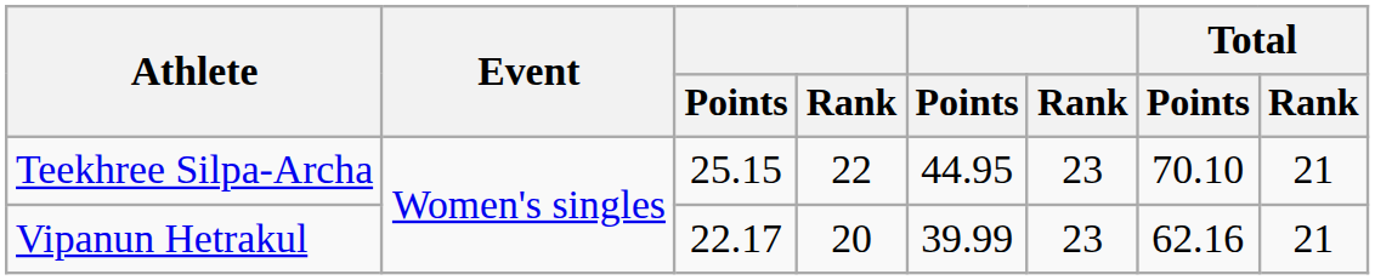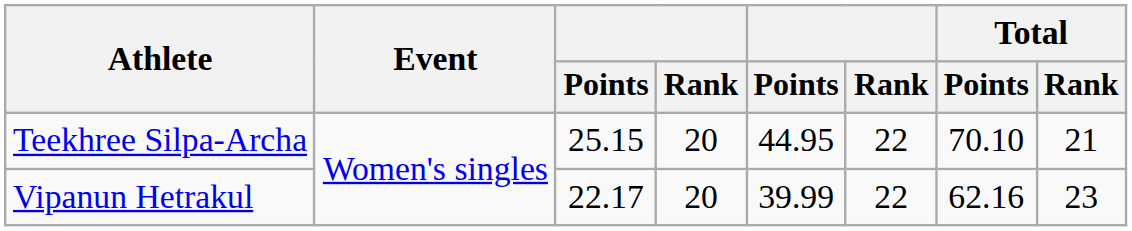 <table class=wikitable style=font-size:90%>
 <tr>
 <th rowspan=2>Athlete</th>
 <th rowspan=2>Event</th>
 <th colspan=2></th>
 <th colspan=2></th>
 <th colspan=2>Total</th>
 </tr>
 <tr style=font-size:95%>
 <th>Points</th>
 <th>Rank</th>
 <th>Points</th>
 <th>Rank</th>
 <th>Points</th>
 <th>Rank</th>
 </tr>
 <tr align=center>
 <td align=left><a href='#'>Teekhree Silpa-Archa</a></td>
 <td align=left rowspan=2><a href='#'>Women's singles</a></td>
 <td>25.15</td>
+<td>20</td>
+<td>44.95</td>
 <td>22</td>
-<td>44.95</td>
-<td>23</td>
 <td>70.10</td>
 <td>21</td>
 </tr>
 <tr align=center>
 <td align=left><a href='#'>Vipanun Hetrakul</a></td>
 <td>22.17</td>
 <td>20</td>
 <td>39.99</td>
+<td>22</td>
+<td>62.16</td>
 <td>23</td>
-<td>62.16</td>
-<td>21</td>
 </tr>
 </table>
